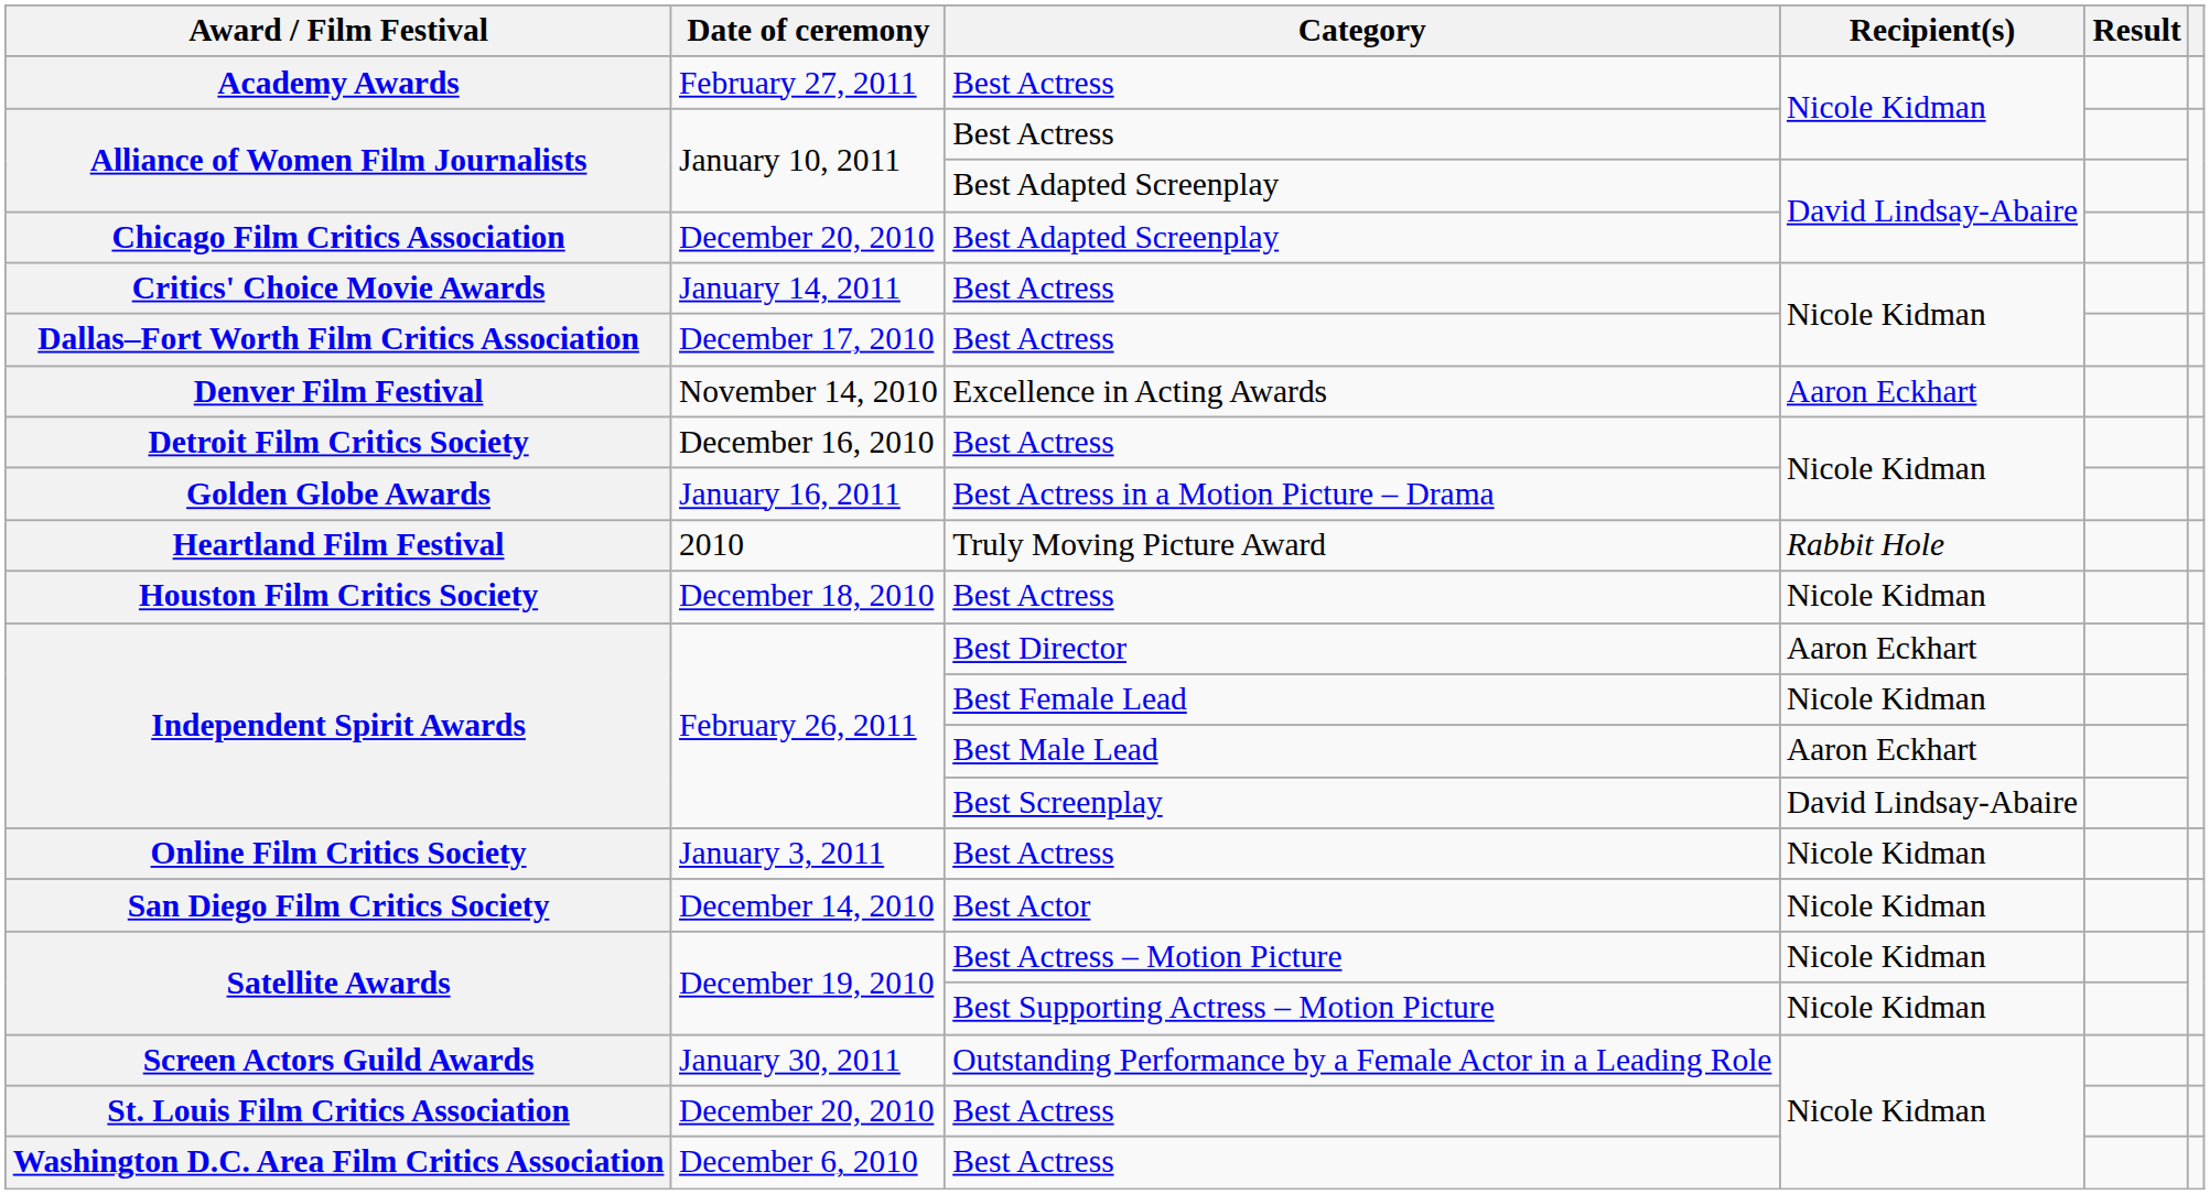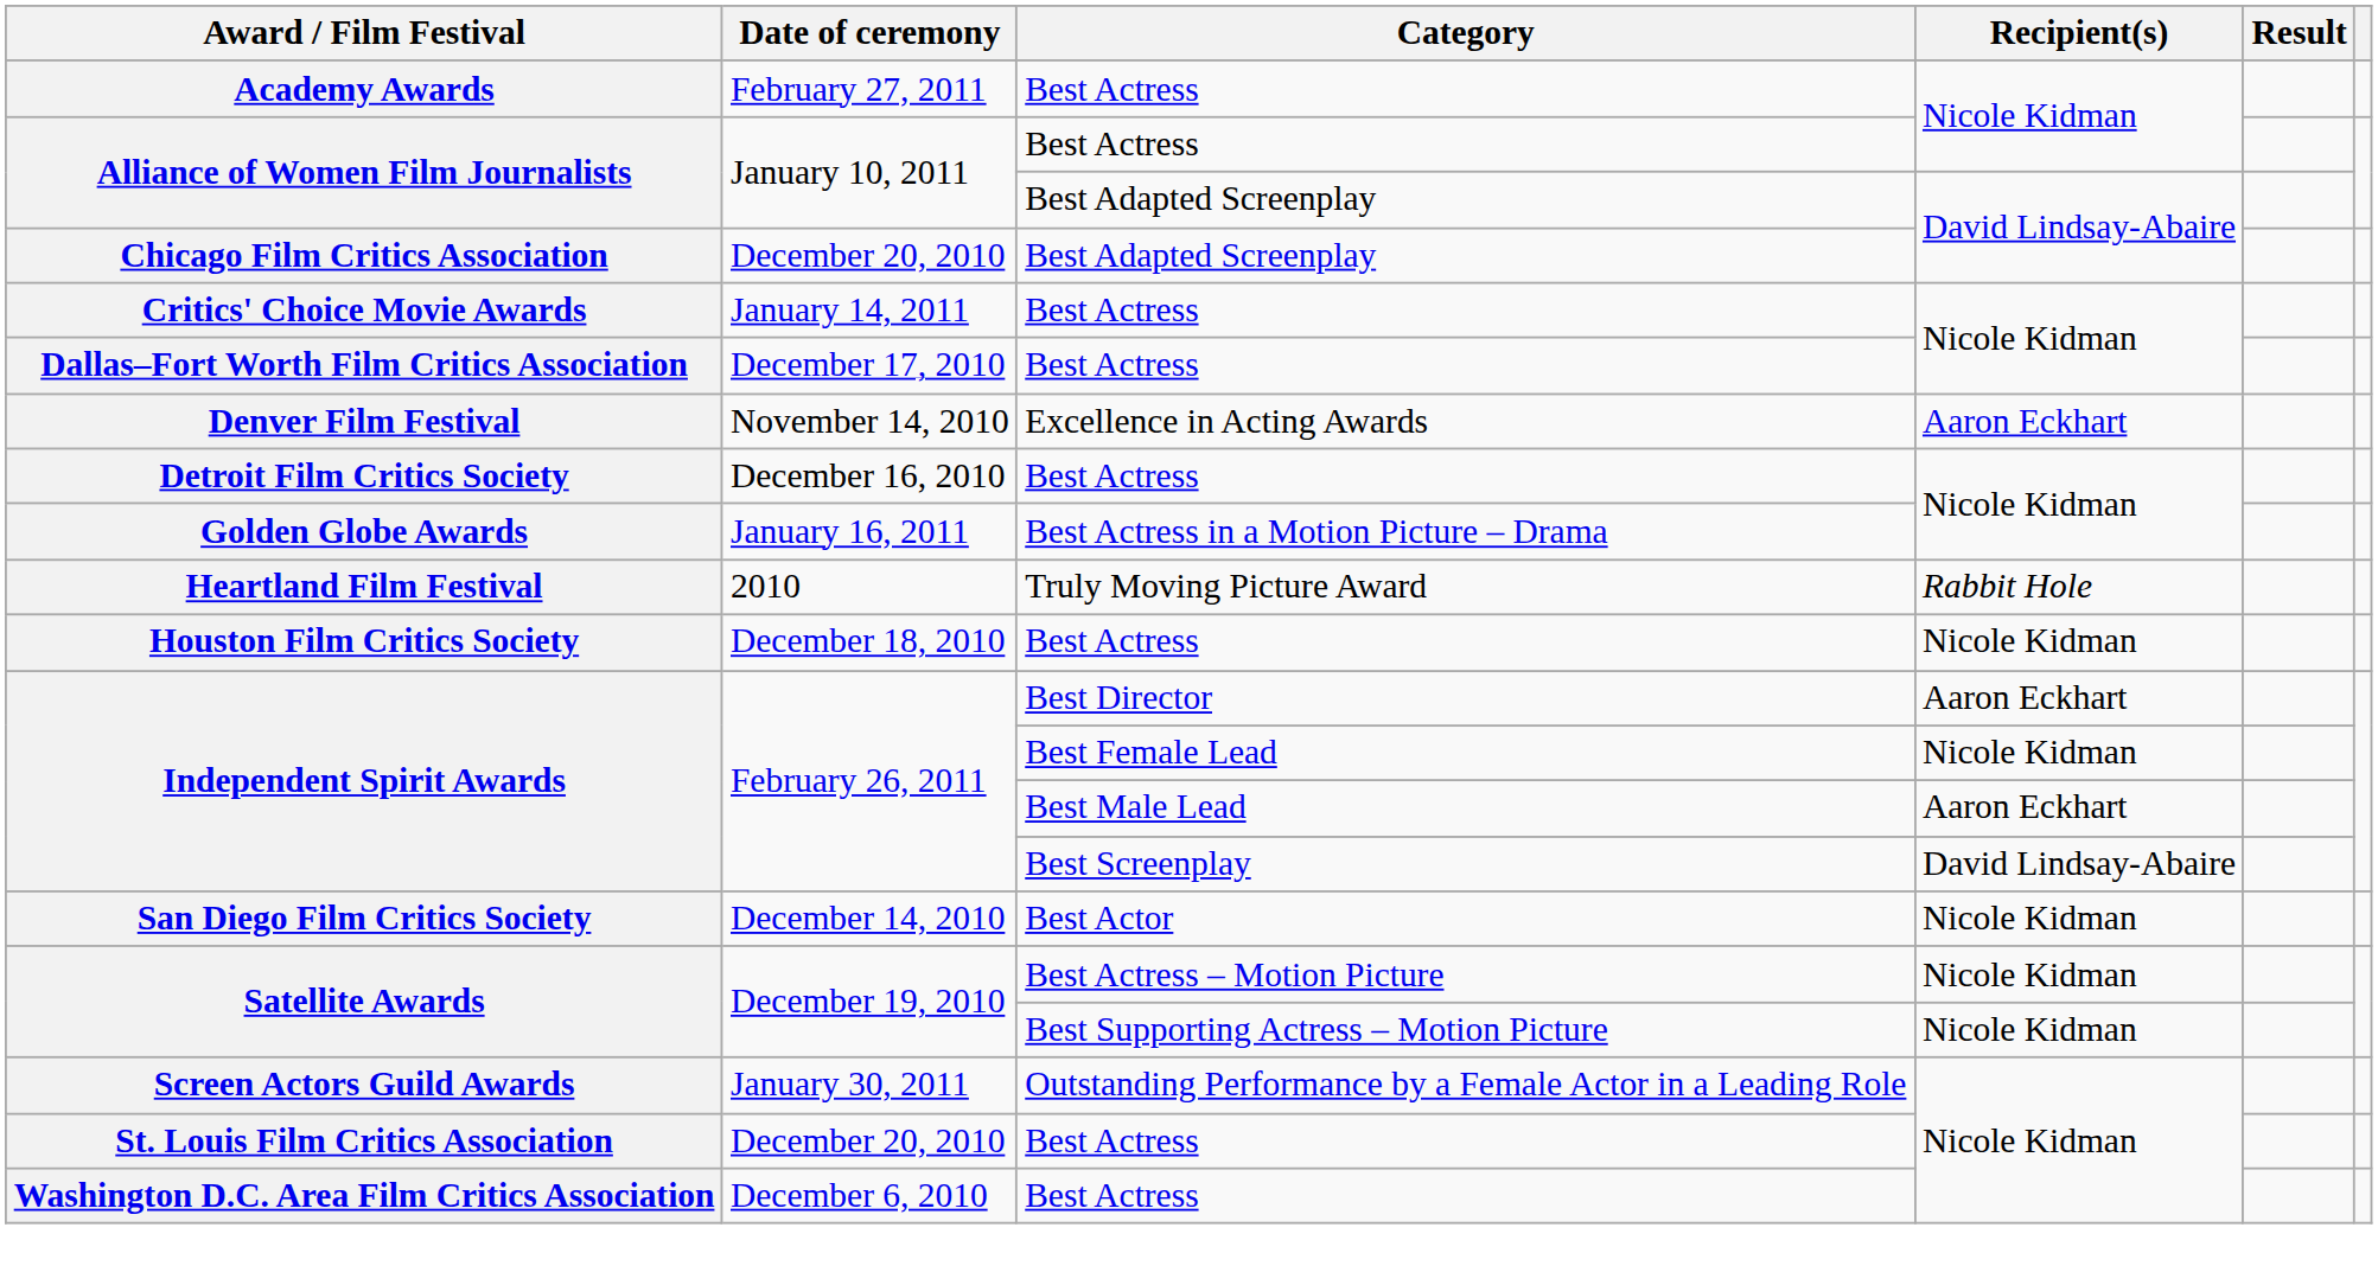 <table class="wikitable sortable plainrowheaders">
 <tr>
 <th scope="col">Award / Film Festival</th>
 <th scope="col">Date of ceremony</th>
 <th scope="col">Category</th>
 <th scope="col">Recipient(s)</th>
 <th scope="col">Result</th>
 <th scope="col"></th>
 </tr>
 <tr>
 <th scope="row"><a href='#'>Academy Awards</a></th>
 <td><a href='#'>February 27, 2011</a></td>
 <td><a href='#'>Best Actress</a></td>
 <td rowspan="2"><a href='#'>Nicole Kidman</a></td>
 <td></td>
 <td></td>
 </tr>
 <tr>
 <th rowspan="2" scope="row"><a href='#'>Alliance of Women Film Journalists</a></th>
 <td rowspan="2">January 10, 2011</td>
 <td>Best Actress</td>
 <td></td>
 <td rowspan="2"></td>
 </tr>
 <tr>
 <td>Best Adapted Screenplay</td>
 <td rowspan="2"><a href='#'>David Lindsay-Abaire</a></td>
 <td></td>
 </tr>
 <tr>
 <th scope="row"><a href='#'>Chicago Film Critics Association</a></th>
 <td><a href='#'>December 20, 2010</a></td>
 <td><a href='#'>Best Adapted Screenplay</a></td>
 <td></td>
 <td></td>
 </tr>
 <tr>
 <th scope="row"><a href='#'>Critics' Choice Movie Awards</a></th>
 <td><a href='#'>January 14, 2011</a></td>
 <td><a href='#'>Best Actress</a></td>
 <td rowspan="2">Nicole Kidman</td>
 <td></td>
 <td></td>
 </tr>
 <tr>
 <th scope="row"><a href='#'>Dallas–Fort Worth Film Critics Association</a></th>
 <td><a href='#'>December 17, 2010</a></td>
 <td><a href='#'>Best Actress</a></td>
 <td></td>
 <td></td>
 </tr>
 <tr>
 <th scope="row"><a href='#'>Denver Film Festival</a></th>
 <td>November 14, 2010</td>
 <td>Excellence in Acting Awards</td>
 <td><a href='#'>Aaron Eckhart</a></td>
 <td></td>
 <td></td>
 </tr>
 <tr>
 <th scope="row"><a href='#'>Detroit Film Critics Society</a></th>
 <td>December 16, 2010</td>
 <td><a href='#'>Best Actress</a></td>
 <td rowspan="2">Nicole Kidman</td>
 <td></td>
 <td></td>
 </tr>
 <tr>
 <th scope="row"><a href='#'>Golden Globe Awards</a></th>
 <td><a href='#'>January 16, 2011</a></td>
 <td><a href='#'>Best Actress in a Motion Picture – Drama</a></td>
 <td></td>
 <td></td>
 </tr>
 <tr>
 <th scope="row"><a href='#'>Heartland Film Festival</a></th>
 <td>2010</td>
 <td>Truly Moving Picture Award</td>
 <td><em>Rabbit Hole</em></td>
 <td></td>
 <td></td>
 </tr>
 <tr>
 <th scope="row"><a href='#'>Houston Film Critics Society</a></th>
 <td><a href='#'>December 18, 2010</a></td>
 <td><a href='#'>Best Actress</a></td>
 <td>Nicole Kidman</td>
 <td></td>
 <td></td>
 </tr>
 <tr>
 <th rowspan="4" scope="row"><a href='#'>Independent Spirit Awards</a></th>
 <td rowspan="4"><a href='#'>February 26, 2011</a></td>
 <td><a href='#'>Best Director</a></td>
 <td>Aaron Eckhart</td>
 <td></td>
 <td rowspan="4"></td>
 </tr>
 <tr>
 <td><a href='#'>Best Female Lead</a></td>
 <td>Nicole Kidman</td>
 <td></td>
 </tr>
 <tr>
 <td><a href='#'>Best Male Lead</a></td>
 <td>Aaron Eckhart</td>
 <td></td>
 </tr>
 <tr>
 <td><a href='#'>Best Screenplay</a></td>
 <td>David Lindsay-Abaire</td>
 <td></td>
 </tr>
 <tr>
-<th scope="row"><a href='#'>Online Film Critics Society</a></th>
-<td><a href='#'>January 3, 2011</a></td>
-<td><a href='#'>Best Actress</a></td>
-<td>Nicole Kidman</td>
-<td></td>
-<td></td>
-</tr>
-<tr>
 <th scope="row"><a href='#'>San Diego Film Critics Society</a></th>
 <td><a href='#'>December 14, 2010</a></td>
 <td><a href='#'>Best Actor</a></td>
 <td>Nicole Kidman</td>
 <td></td>
 <td></td>
 </tr>
 <tr>
 <th rowspan="2" scope="row"><a href='#'>Satellite Awards</a></th>
 <td rowspan="2"><a href='#'>December 19, 2010</a></td>
 <td><a href='#'>Best Actress – Motion Picture</a></td>
 <td>Nicole Kidman</td>
 <td></td>
 <td rowspan="2"></td>
 </tr>
 <tr>
 <td><a href='#'>Best Supporting Actress – Motion Picture</a></td>
 <td>Nicole Kidman</td>
 <td></td>
 </tr>
 <tr>
 <th scope="row"><a href='#'>Screen Actors Guild Awards</a></th>
 <td><a href='#'>January 30, 2011</a></td>
 <td><a href='#'>Outstanding Performance by a Female Actor in a Leading Role</a></td>
 <td rowspan="3">Nicole Kidman</td>
 <td></td>
 <td></td>
 </tr>
 <tr>
 <th scope="row"><a href='#'>St. Louis Film Critics Association</a></th>
 <td><a href='#'>December 20, 2010</a></td>
 <td><a href='#'>Best Actress</a></td>
 <td></td>
 <td></td>
 </tr>
 <tr>
 <th scope="row"><a href='#'>Washington D.C. Area Film Critics Association</a></th>
 <td><a href='#'>December 6, 2010</a></td>
 <td><a href='#'>Best Actress</a></td>
 <td></td>
 <td></td>
 </tr>
 </table>
